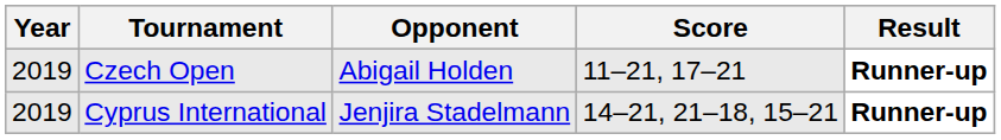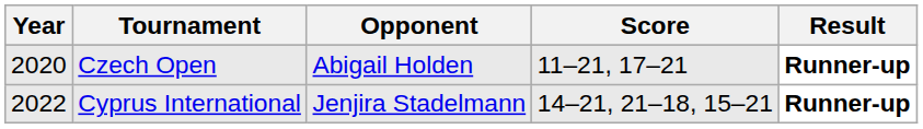 <table class="sortable wikitable" style="font-size: 90%;">
 <tr>
 <th>Year</th>
 <th>Tournament</th>
 <th>Opponent</th>
 <th>Score</th>
 <th>Result</th>
 </tr>
 <tr style="background:#E9E9E9">
-<td align="center">2019</td>
+<td align="center">2020</td>
 <td align="left"><a href='#'>Czech Open</a></td>
 <td align="left"> <a href='#'>Abigail Holden</a></td>
 <td align="left">11–21, 17–21</td>
 <td style="text-align:left; background:white"> <strong>Runner-up</strong></td>
 </tr>
 <tr style="background:#E9E9E9">
-<td align="center">2019</td>
+<td align="center">2022</td>
 <td align="left"><a href='#'>Cyprus International</a></td>
 <td align="left"> <a href='#'>Jenjira Stadelmann</a></td>
 <td align="left">14–21, 21–18, 15–21</td>
 <td style="text-align:left; background:white"> <strong>Runner-up</strong></td>
 </tr>
 </table>
